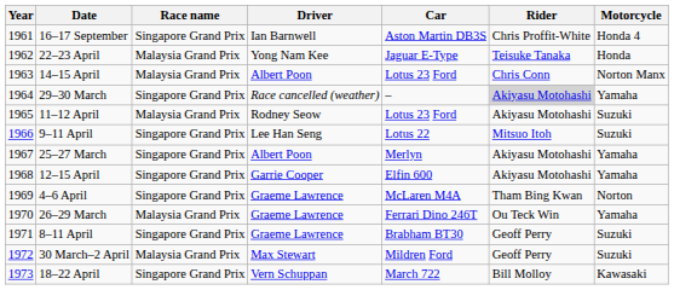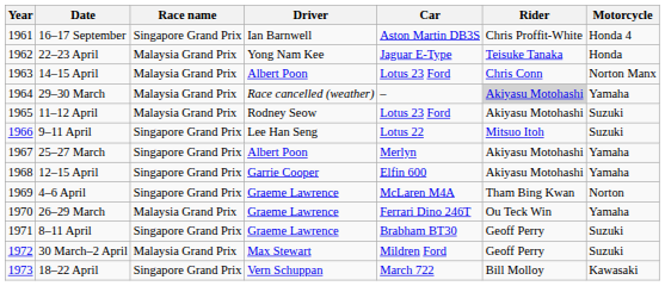 <table class="wikitable">
 <tr>
 <th>Year</th>
 <th>Date</th>
 <th>Race name</th>
 <th>Driver</th>
 <th>Car</th>
 <th>Rider</th>
 <th>Motorcycle</th>
 </tr>
 <tr>
 <td>1961</td>
 <td>16–17 September</td>
 <td>Singapore Grand Prix</td>
 <td>Ian Barnwell</td>
 <td><a href='#'>Aston Martin DB3S</a></td>
 <td>Chris Proffit-White</td>
 <td>Honda 4</td>
 </tr>
 <tr>
 <td>1962</td>
 <td>22–23 April</td>
 <td>Malaysia Grand Prix</td>
 <td>Yong Nam Kee</td>
 <td><a href='#'>Jaguar E-Type</a></td>
 <td><a href='#'>Teisuke Tanaka</a></td>
 <td>Honda</td>
 </tr>
 <tr>
 <td>1963</td>
 <td>14–15 April</td>
 <td>Malaysia Grand Prix</td>
 <td><a href='#'>Albert Poon</a></td>
 <td><a href='#'>Lotus 23</a> <a href='#'>Ford</a></td>
 <td><a href='#'>Chris Conn</a></td>
 <td>Norton Manx</td>
 </tr>
 <tr>
 <td>1964</td>
 <td>29–30 March</td>
-<td>Singapore Grand Prix</td>
+<td>Malaysia Grand Prix</td>
 <td><em>Race cancelled (weather)</em></td>
 <td>–</td>
 <td style="background: lightgrey;"><a href='#'>Akiyasu Motohashi</a></td>
 <td>Yamaha</td>
 </tr>
 <tr>
 <td>1965</td>
 <td>11–12 April</td>
 <td>Malaysia Grand Prix</td>
 <td>Rodney Seow</td>
 <td><a href='#'>Lotus 23</a> <a href='#'>Ford</a></td>
 <td>Akiyasu Motohashi</td>
 <td>Suzuki</td>
 </tr>
 <tr>
 <td><a href='#'>1966</a></td>
 <td>9–11 April</td>
 <td>Singapore Grand Prix</td>
 <td>Lee Han Seng</td>
 <td><a href='#'>Lotus 22</a></td>
 <td><a href='#'>Mitsuo Itoh</a></td>
 <td>Suzuki</td>
 </tr>
 <tr>
 <td>1967</td>
 <td>25–27 March</td>
 <td>Singapore Grand Prix</td>
 <td><a href='#'>Albert Poon</a></td>
 <td><a href='#'>Merlyn</a></td>
 <td>Akiyasu Motohashi</td>
 <td>Yamaha</td>
 </tr>
 <tr>
 <td>1968</td>
 <td>12–15 April</td>
 <td>Singapore Grand Prix</td>
 <td><a href='#'>Garrie Cooper</a></td>
 <td><a href='#'>Elfin 600</a></td>
 <td>Akiyasu Motohashi</td>
 <td>Yamaha</td>
 </tr>
 <tr>
 <td>1969</td>
 <td>4–6 April</td>
 <td>Singapore Grand Prix</td>
 <td><a href='#'>Graeme Lawrence</a></td>
 <td><a href='#'>McLaren M4A</a></td>
 <td>Tham Bing Kwan</td>
 <td>Norton</td>
 </tr>
 <tr>
 <td>1970</td>
 <td>26–29 March</td>
 <td>Malaysia Grand Prix</td>
 <td><a href='#'>Graeme Lawrence</a></td>
 <td><a href='#'>Ferrari Dino 246T</a></td>
 <td>Ou Teck Win</td>
 <td>Yamaha</td>
 </tr>
 <tr>
 <td>1971</td>
 <td>8–11 April</td>
 <td>Singapore Grand Prix</td>
 <td><a href='#'>Graeme Lawrence</a></td>
 <td><a href='#'>Brabham BT30</a></td>
 <td>Geoff Perry</td>
 <td>Suzuki</td>
 </tr>
 <tr>
 <td><a href='#'>1972</a></td>
 <td>30 March–2 April</td>
 <td>Malaysia Grand Prix</td>
 <td><a href='#'>Max Stewart</a></td>
 <td><a href='#'>Mildren</a> <a href='#'>Ford</a></td>
 <td>Geoff Perry</td>
 <td>Suzuki</td>
 </tr>
 <tr>
 <td><a href='#'>1973</a></td>
 <td>18–22 April</td>
 <td>Singapore Grand Prix</td>
 <td><a href='#'>Vern Schuppan</a></td>
 <td><a href='#'>March 722</a></td>
 <td>Bill Molloy</td>
 <td>Kawasaki</td>
 </tr>
 </table>
